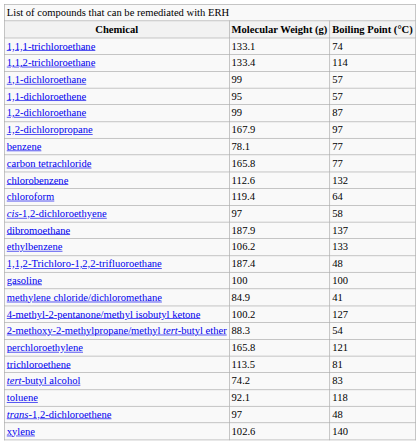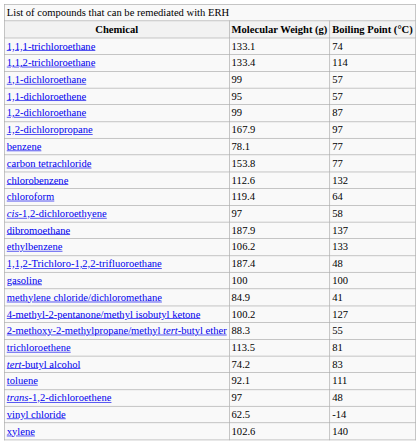 <table class="wikitable" border="1">
 <tr>
 <td colspan="3">List of compounds that can be remediated with ERH</td>
 </tr>
 <tr>
 <th>Chemical</th>
 <th>Molecular Weight (g)</th>
 <th>Boiling Point (°C)</th>
 </tr>
 <tr>
 <td><a href='#'>1,1,1-trichloroethane</a></td>
 <td>133.1</td>
 <td>74</td>
 </tr>
 <tr>
 <td><a href='#'>1,1,2-trichloroethane</a></td>
 <td>133.4</td>
 <td>114</td>
 </tr>
 <tr>
 <td><a href='#'>1,1-dichloroethane</a></td>
 <td>99</td>
 <td>57</td>
 </tr>
 <tr>
 <td><a href='#'>1,1-dichloroethene</a></td>
 <td>95</td>
 <td>57</td>
 </tr>
 <tr>
 <td><a href='#'>1,2-dichloroethane</a></td>
 <td>99</td>
 <td>87</td>
 </tr>
 <tr>
 <td><a href='#'>1,2-dichloropropane</a></td>
 <td>167.9</td>
 <td>97</td>
 </tr>
 <tr>
 <td><a href='#'>benzene</a></td>
 <td>78.1</td>
 <td>77</td>
 </tr>
 <tr>
 <td><a href='#'>carbon tetrachloride</a></td>
-<td>165.8</td>
+<td>153.8</td>
 <td>77</td>
 </tr>
 <tr>
 <td><a href='#'>chlorobenzene</a></td>
 <td>112.6</td>
 <td>132</td>
 </tr>
 <tr>
 <td><a href='#'>chloroform</a></td>
 <td>119.4</td>
 <td>64</td>
 </tr>
 <tr>
 <td><a href='#'><em>cis</em>-1,2-dichloroethyene</a></td>
 <td>97</td>
 <td>58</td>
 </tr>
 <tr>
 <td><a href='#'>dibromoethane</a></td>
 <td>187.9</td>
 <td>137</td>
 </tr>
 <tr>
 <td><a href='#'>ethylbenzene</a></td>
 <td>106.2</td>
 <td>133</td>
 </tr>
 <tr>
 <td><a href='#'>1,1,2-Trichloro-1,2,2-trifluoroethane</a></td>
 <td>187.4</td>
 <td>48</td>
 </tr>
 <tr>
 <td><a href='#'>gasoline</a></td>
 <td>100</td>
 <td>100</td>
 </tr>
 <tr>
 <td><a href='#'>methylene chloride/dichloromethane</a></td>
 <td>84.9</td>
 <td>41</td>
 </tr>
 <tr>
 <td><a href='#'>4-methyl-2-pentanone/methyl isobutyl ketone</a></td>
 <td>100.2</td>
 <td>127</td>
 </tr>
 <tr>
 <td><a href='#'>2-methoxy-2-methylpropane/methyl <em>tert</em>-butyl ether</a></td>
 <td>88.3</td>
-<td>54</td>
-</tr>
-<tr>
-<td><a href='#'>perchloroethylene</a></td>
-<td>165.8</td>
-<td>121</td>
+<td>55</td>
 </tr>
 <tr>
 <td><a href='#'>trichloroethene</a></td>
 <td>113.5</td>
 <td>81</td>
 </tr>
 <tr>
 <td><a href='#'><em>tert</em>-butyl alcohol</a></td>
 <td>74.2</td>
 <td>83</td>
 </tr>
 <tr>
 <td><a href='#'>toluene</a></td>
 <td>92.1</td>
-<td>118</td>
+<td>111</td>
 </tr>
 <tr>
 <td><a href='#'><em>trans</em>-1,2-dichloroethene</a></td>
 <td>97</td>
 <td>48</td>
 </tr>
 <tr>
+<td><a href='#'>vinyl chloride</a></td>
+<td>62.5</td>
+<td>-14</td>
+</tr>
+<tr>
 <td><a href='#'>xylene</a></td>
 <td>102.6</td>
 <td>140</td>
 </tr>
 </table>
